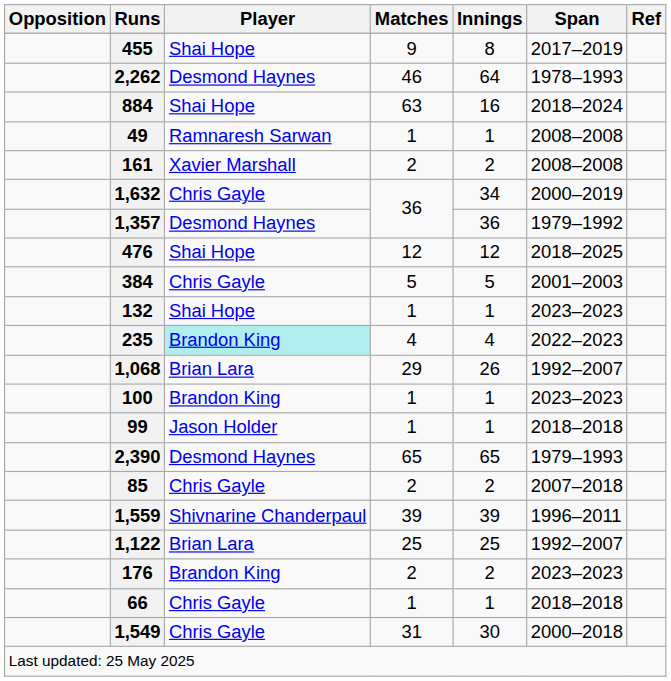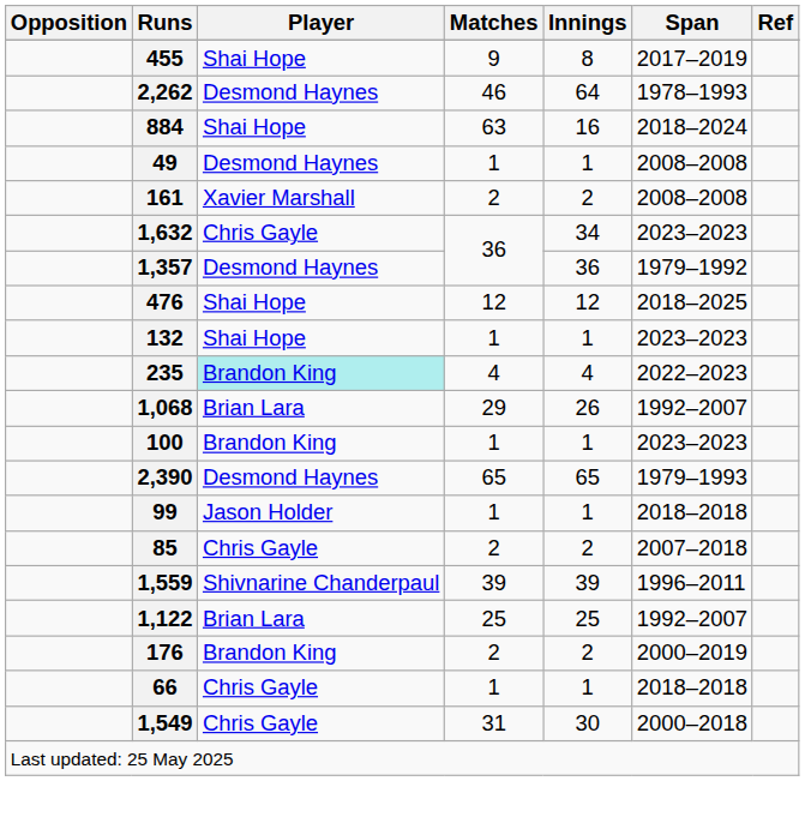 <table class="wikitable plainrowheaders sortable">
 <tr>
 <th scope="col">Opposition</th>
 <th scope="col">Runs</th>
 <th scope="col">Player</th>
 <th scope="col">Matches</th>
 <th scope="col">Innings</th>
 <th scope="col">Span</th>
 <th scope="col">Ref</th>
 </tr>
 <tr>
 </tr>
 <tr>
 <td></td>
 <th scope=row style=text-align:center;>455</th>
 <td><a href='#'>Shai Hope</a></td>
 <td align="center">9</td>
 <td align=center>8</td>
 <td>2017–2019</td>
 <td></td>
 </tr>
 <tr>
 <td></td>
 <th scope=row style=text-align:center;>2,262</th>
 <td><a href='#'>Desmond Haynes</a></td>
 <td align="center">46</td>
 <td align="center">64</td>
 <td>1978–1993</td>
 <td></td>
 </tr>
 <tr>
 <td></td>
 <th scope=row style=text-align:center;>884</th>
 <td><a href='#'>Shai Hope</a></td>
 <td align="center">63</td>
 <td align="center">16</td>
 <td>2018–2024</td>
 <td></td>
 </tr>
 <tr>
 <td></td>
 <th scope=row style=text-align:center;>49</th>
-<td><a href='#'>Ramnaresh Sarwan</a></td>
+<td><a href='#'>Desmond Haynes</a></td>
 <td align="center">1</td>
 <td align=center>1</td>
 <td>2008–2008</td>
 <td></td>
 </tr>
 <tr>
 <td></td>
 <th scope=row style=text-align:center;>161</th>
 <td><a href='#'>Xavier Marshall</a></td>
 <td align="center">2</td>
 <td align=center>2</td>
 <td>2008–2008</td>
 <td></td>
 </tr>
 <tr>
 <td></td>
 <th scope="row" style="text-align:center;">1,632</th>
 <td><a href='#'>Chris Gayle</a></td>
 <td align="center" rowspan=2>36</td>
 <td align="center">34</td>
-<td>2000–2019</td>
+<td>2023–2023</td>
 <td></td>
 </tr>
 <tr>
 <td></td>
 <th scope=row style=text-align:center;>1,357</th>
 <td><a href='#'>Desmond Haynes</a></td>
 <td align="center">36</td>
 <td>1979–1992</td>
 <td></td>
 </tr>
 <tr>
 <td></td>
 <th scope=row style=text-align:center;>476</th>
 <td><a href='#'>Shai Hope</a></td>
 <td align="center">12</td>
 <td align="center">12</td>
 <td>2018–2025</td>
-<td></td>
-</tr>
-<tr>
-<td></td>
-<th scope=row style=text-align:center;>384</th>
-<td><a href='#'>Chris Gayle</a></td>
-<td align="center">5</td>
-<td align="center">5</td>
-<td>2001–2003</td>
 <td></td>
 </tr>
 <tr>
 <td></td>
 <th scope=row style=text-align:center;>132</th>
 <td><a href='#'>Shai Hope</a></td>
 <td align="center">1</td>
 <td align=center>1</td>
 <td>2023–2023</td>
 <td></td>
 </tr>
 <tr>
 <td></td>
 <th scope=row style=text-align:center;>235</th>
 <td style="background: paleturquoise;"><a href='#'>Brandon King</a></td>
 <td align="center">4</td>
 <td align=center>4</td>
 <td>2022–2023</td>
 <td></td>
 </tr>
 <tr>
 <td></td>
 <th scope="row" style="text-align:center;">1,068</th>
 <td><a href='#'>Brian Lara</a></td>
 <td align="center">29</td>
 <td align="center">26</td>
 <td>1992–2007</td>
 <td></td>
 </tr>
 <tr>
 <td></td>
 <th scope=row style=text-align:center;>100</th>
 <td><a href='#'>Brandon King</a></td>
 <td align="center">1</td>
 <td align=center>1</td>
 <td>2023–2023</td>
 <td></td>
 </tr>
 <tr>
 <td></td>
+<th scope=row style=text-align:center;>2,390</th>
+<td><a href='#'>Desmond Haynes</a></td>
+<td align="center">65</td>
+<td align="center">65</td>
+<td>1979–1993</td>
+<td></td>
+</tr>
+<tr>
+<td></td>
 <th scope=row style=text-align:center;>99</th>
 <td><a href='#'>Jason Holder</a></td>
 <td align="center">1</td>
 <td align=center>1</td>
 <td>2018–2018</td>
-<td></td>
-</tr>
-<tr>
-<td></td>
-<th scope=row style=text-align:center;>2,390</th>
-<td><a href='#'>Desmond Haynes</a></td>
-<td align="center">65</td>
-<td align="center">65</td>
-<td>1979–1993</td>
 <td></td>
 </tr>
 <tr>
 <td></td>
 <th scope=row style=text-align:center;>85</th>
 <td><a href='#'>Chris Gayle</a></td>
 <td align="center">2</td>
 <td align=center>2</td>
 <td>2007–2018</td>
 <td></td>
 </tr>
 <tr>
 <td></td>
 <th scope=row style=text-align:center;>1,559</th>
 <td><a href='#'>Shivnarine Chanderpaul</a></td>
 <td align="center">39</td>
 <td align="center">39</td>
 <td>1996–2011</td>
 <td></td>
 </tr>
 <tr>
 <td></td>
 <th scope=row style=text-align:center;>1,122</th>
 <td><a href='#'>Brian Lara</a></td>
 <td align="center">25</td>
 <td align="center">25</td>
 <td>1992–2007</td>
 <td></td>
 </tr>
 <tr>
 <td></td>
 <th scope=row style=text-align:center;>176</th>
 <td><a href='#'>Brandon King</a></td>
 <td align="center">2</td>
 <td align="center">2</td>
-<td>2023–2023</td>
+<td>2000–2019</td>
 <td></td>
 </tr>
 <tr>
 <td></td>
 <th scope="row" style="text-align:center;">66</th>
 <td><a href='#'>Chris Gayle</a></td>
 <td align="center">1</td>
 <td align="center">1</td>
 <td>2018–2018</td>
 <td></td>
 </tr>
 <tr>
 <td></td>
 <th scope="row" style="text-align:center;">1,549</th>
 <td><a href='#'>Chris Gayle</a></td>
 <td align="center">31</td>
 <td align=center>30</td>
 <td>2000–2018</td>
 <td></td>
 </tr>
 <tr>
 <td colspan=7><small>Last updated: 25 May 2025</small></td>
 </tr>
 </table>
